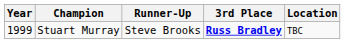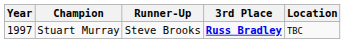 <table class="wikitable">
 <tr>
 <th>Year</th>
 <th>Champion</th>
 <th>Runner-Up</th>
 <th>3rd Place</th>
 <th>Location</th>
 </tr>
 <tr>
-<td>1999</td>
+<td>1997</td>
 <td> Stuart Murray</td>
 <td> Steve Brooks</td>
 <td><strong> <a href='#'>Russ Bradley</a></strong></td>
 <td> <small>TBC</small></td>
 </tr>
 </table>
